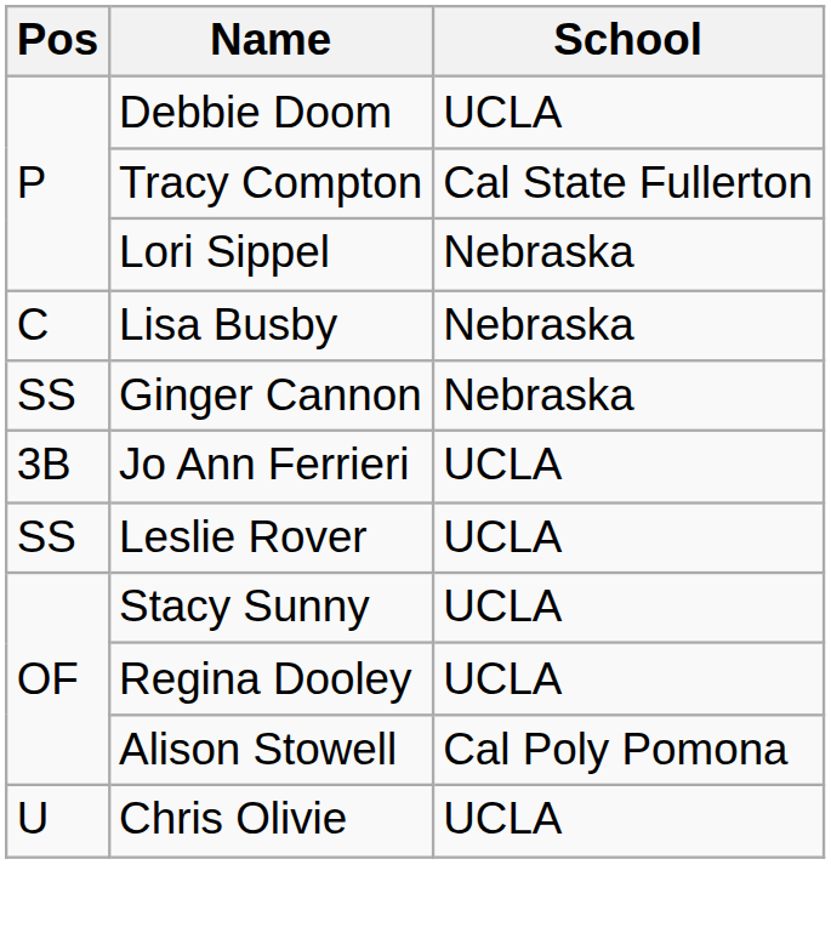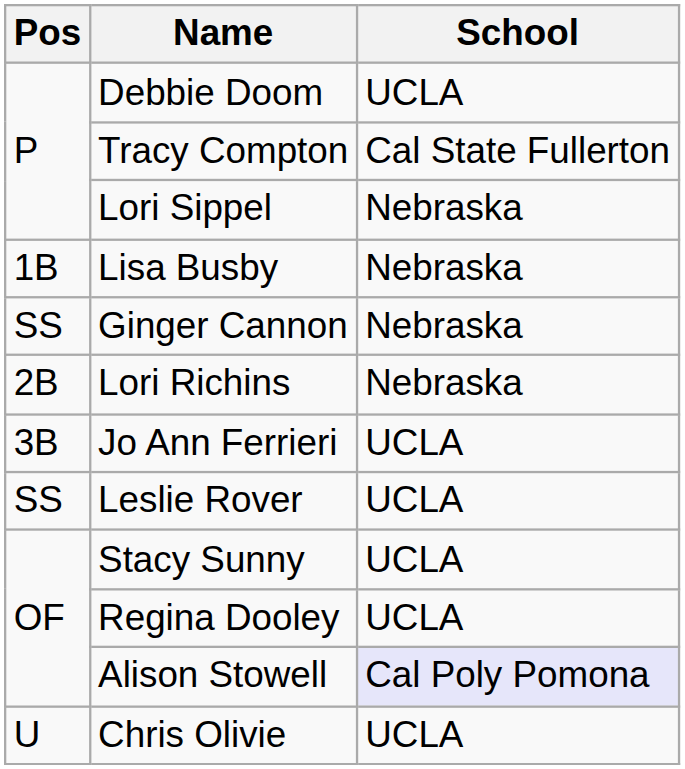 <table class=wikitable>
 <tr>
 <th>Pos</th>
 <th>Name</th>
 <th>School</th>
 </tr>
 <tr>
 <td rowspan=3>P</td>
 <td>Debbie Doom</td>
 <td>UCLA</td>
 </tr>
 <tr>
 <td>Tracy Compton</td>
 <td>Cal State Fullerton</td>
 </tr>
 <tr>
 <td>Lori Sippel</td>
 <td>Nebraska</td>
 </tr>
 <tr>
-<td>C</td>
+<td>1B</td>
 <td>Lisa Busby</td>
 <td>Nebraska</td>
 </tr>
 <tr>
 <td>SS</td>
 <td>Ginger Cannon</td>
+<td>Nebraska</td>
+</tr>
+<tr>
+<td>2B</td>
+<td>Lori Richins</td>
 <td>Nebraska</td>
 </tr>
 <tr>
 <td>3B</td>
 <td>Jo Ann Ferrieri</td>
 <td>UCLA</td>
 </tr>
 <tr>
 <td>SS</td>
 <td>Leslie Rover</td>
 <td>UCLA</td>
 </tr>
 <tr>
 <td rowspan=3>OF</td>
 <td>Stacy Sunny</td>
 <td>UCLA</td>
 </tr>
 <tr>
 <td>Regina Dooley</td>
 <td>UCLA</td>
 </tr>
 <tr>
 <td>Alison Stowell</td>
-<td>Cal Poly Pomona</td>
+<td style="background: lavender;">Cal Poly Pomona</td>
 </tr>
 <tr>
 <td>U</td>
 <td>Chris Olivie</td>
 <td>UCLA</td>
 </tr>
 </table>
